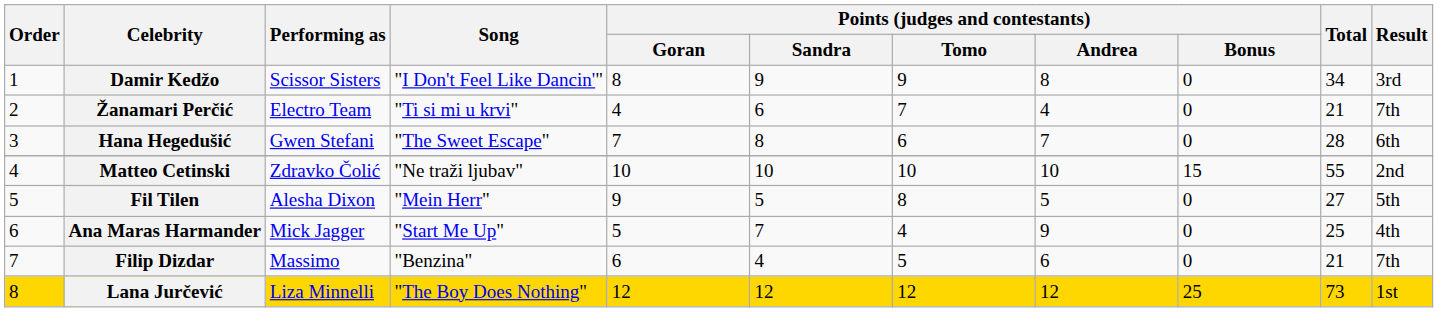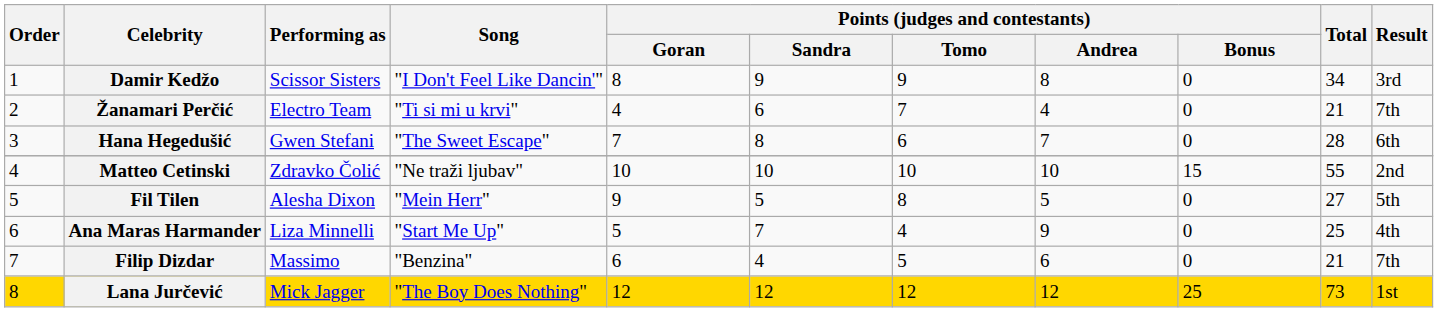 <table class=wikitable>
 <tr>
 <th rowspan="2">Order</th>
 <th rowspan="2">Celebrity</th>
 <th rowspan="2">Performing as</th>
 <th rowspan="2">Song</th>
 <th colspan="5" style="width:50%;">Points (judges and contestants)</th>
 <th rowspan="2">Total</th>
 <th rowspan="2">Result</th>
 </tr>
 <tr>
 <th style="width:10%;">Goran</th>
 <th style="width:10%;">Sandra</th>
 <th style="width:10%;">Tomo</th>
 <th style="width:10%;">Andrea</th>
 <th style="width:10%;">Bonus</th>
 </tr>
 <tr>
 <td>1</td>
 <th scope="row">Damir Kedžo</th>
 <td><a href='#'>Scissor Sisters</a></td>
 <td>"<a href='#'>I Don't Feel Like Dancin'</a>"</td>
 <td>8</td>
 <td>9</td>
 <td>9</td>
 <td>8</td>
 <td>0</td>
 <td>34</td>
 <td>3rd</td>
 </tr>
 <tr>
 <td>2</td>
 <th scope="row">Žanamari Perčić</th>
 <td><a href='#'>Electro Team</a></td>
 <td>"<a href='#'>Ti si mi u krvi</a>"</td>
 <td>4</td>
 <td>6</td>
 <td>7</td>
 <td>4</td>
 <td>0</td>
 <td>21</td>
 <td>7th</td>
 </tr>
 <tr>
 <td>3</td>
 <th scope="row">Hana Hegedušić</th>
 <td><a href='#'>Gwen Stefani</a></td>
 <td>"<a href='#'>The Sweet Escape</a>"</td>
 <td>7</td>
 <td>8</td>
 <td>6</td>
 <td>7</td>
 <td>0</td>
 <td>28</td>
 <td>6th</td>
 </tr>
 <tr>
 </tr>
 <tr>
 <td>4</td>
 <th scope="row">Matteo Cetinski</th>
 <td><a href='#'>Zdravko Čolić</a></td>
 <td>"Ne traži ljubav"</td>
 <td>10</td>
 <td>10</td>
 <td>10</td>
 <td>10</td>
 <td>15</td>
 <td>55</td>
 <td>2nd</td>
 </tr>
 <tr>
 <td>5</td>
 <th scope="row">Fil Tilen</th>
 <td><a href='#'>Alesha Dixon</a></td>
 <td>"<a href='#'>Mein Herr</a>"</td>
 <td>9</td>
 <td>5</td>
 <td>8</td>
 <td>5</td>
 <td>0</td>
 <td>27</td>
 <td>5th</td>
 </tr>
 <tr>
 <td>6</td>
 <th scope="row">Ana Maras Harmander</th>
-<td><a href='#'>Mick Jagger</a></td>
+<td><a href='#'>Liza Minnelli</a></td>
 <td>"<a href='#'>Start Me Up</a>"</td>
 <td>5</td>
 <td>7</td>
 <td>4</td>
 <td>9</td>
 <td>0</td>
 <td>25</td>
 <td>4th</td>
 </tr>
 <tr>
 <td>7</td>
 <th scope="row">Filip Dizdar</th>
 <td><a href='#'>Massimo</a></td>
 <td>"Benzina"</td>
 <td>6</td>
 <td>4</td>
 <td>5</td>
 <td>6</td>
 <td>0</td>
 <td>21</td>
 <td>7th</td>
 </tr>
 <tr style="background:gold;">
 <td>8</td>
 <th scope="row">Lana Jurčević</th>
-<td><a href='#'>Liza Minnelli</a></td>
+<td><a href='#'>Mick Jagger</a></td>
 <td>"<a href='#'>The Boy Does Nothing</a>"</td>
 <td>12</td>
 <td>12</td>
 <td>12</td>
 <td>12</td>
 <td>25</td>
 <td>73</td>
 <td>1st</td>
 </tr>
 </table>
